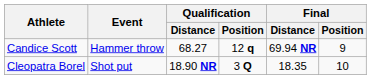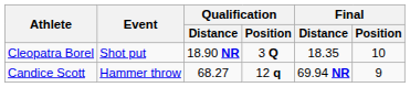 <table class=wikitable style="font-size:90%">
 <tr>
 <th rowspan="2">Athlete</th>
 <th rowspan="2">Event</th>
 <th colspan="2">Qualification</th>
 <th colspan="2">Final</th>
 </tr>
 <tr style="font-size:95%">
 <th>Distance</th>
 <th>Position</th>
 <th>Distance</th>
 <th>Position</th>
 </tr>
 <tr align=center>
+<td align=left><a href='#'>Cleopatra Borel</a></td>
+<td align=left><a href='#'>Shot put</a></td>
+<td>18.90 <strong><a href='#'>NR</a></strong></td>
+<td>3 <strong>Q</strong></td>
+<td>18.35</td>
+<td>10</td>
+</tr>
+<tr align=center>
 <td align=left><a href='#'>Candice Scott</a></td>
 <td align=left><a href='#'>Hammer throw</a></td>
 <td>68.27</td>
 <td>12 <strong>q</strong></td>
 <td>69.94 <strong><a href='#'>NR</a></strong></td>
 <td>9</td>
 </tr>
-<tr align=center>
-<td align=left><a href='#'>Cleopatra Borel</a></td>
-<td align=left><a href='#'>Shot put</a></td>
-<td>18.90 <strong><a href='#'>NR</a></strong></td>
-<td>3 <strong>Q</strong></td>
-<td>18.35</td>
-<td>10</td>
-</tr>
 </table>
